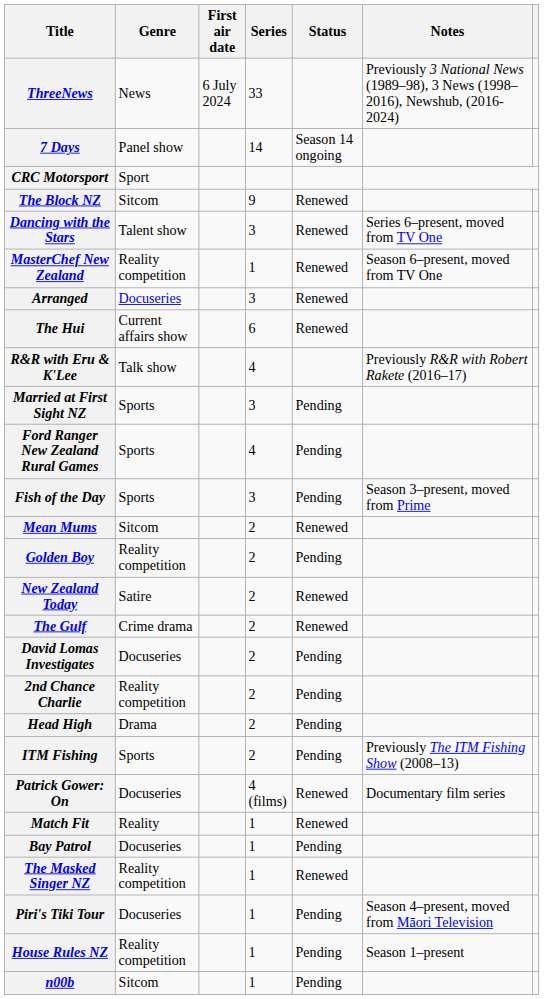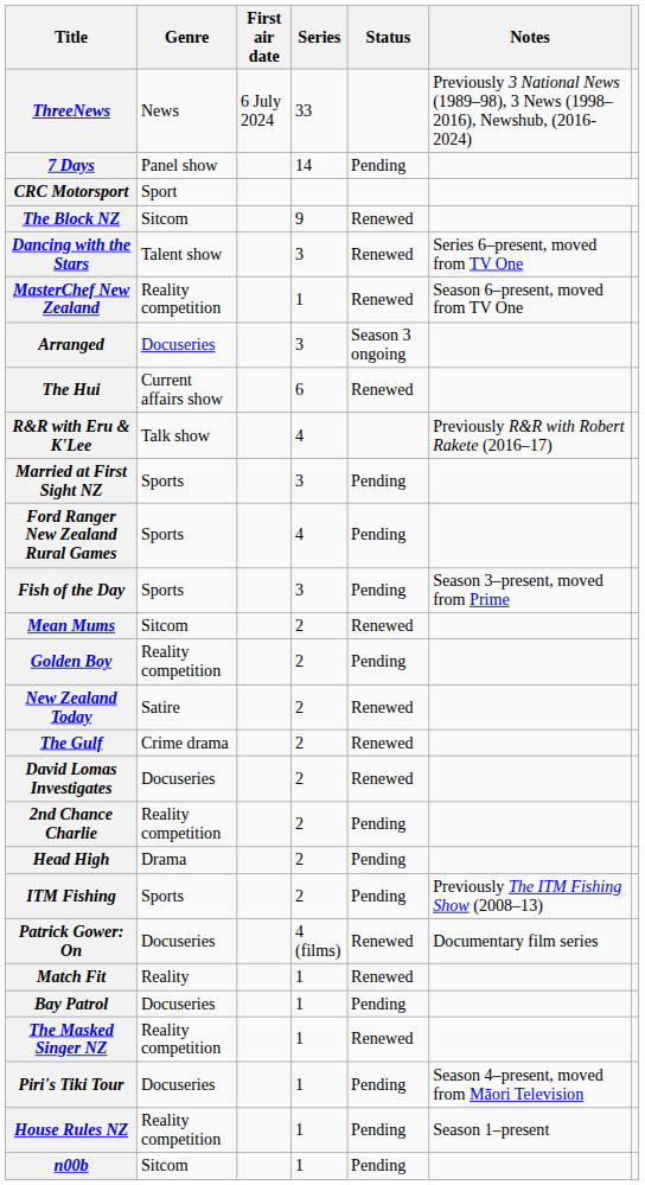 <table class="wikitable plainrowheaders sortable">
 <tr>
 <th scope="col">Title</th>
 <th scope="col">Genre</th>
 <th scope="col">First air date</th>
 <th scope="col">Series</th>
 <th scope="col">Status</th>
 <th scope="col" class="unsortable">Notes</th>
 <th scope="col" class="unsortable"></th>
 </tr>
 <tr>
 <th scope="row"><em><a href='#'>ThreeNews</a></em></th>
 <td>News</td>
 <td>6 July 2024</td>
 <td>33</td>
 <td></td>
 <td>Previously <em>3 National News</em> (1989–98), 3 News (1998–2016), Newshub, (2016-2024)</td>
 </tr>
 <tr>
 <th scope="row"><em><a href='#'>7 Days</a></em></th>
 <td>Panel show</td>
 <td></td>
 <td>14</td>
-<td>Season 14 ongoing</td>
+<td>Pending</td>
 <td></td>
 <td style="text-align:center;"></td>
 </tr>
 <tr>
 <th scope="row"><em>CRC Motorsport</em></th>
 <td>Sport</td>
 <td></td>
 <td></td>
 <td></td>
 </tr>
 <tr>
 <th scope="row"><em><a href='#'>The Block NZ</a></em></th>
 <td>Sitcom</td>
 <td></td>
 <td>9</td>
 <td>Renewed</td>
 <td></td>
 <td style="text-align:center;"></td>
 </tr>
 <tr>
 <th scope="row"><em><a href='#'>Dancing with the Stars</a></em></th>
 <td>Talent show</td>
 <td></td>
 <td>3</td>
 <td>Renewed</td>
 <td>Series 6–present, moved from <a href='#'>TV One</a></td>
 <td style="text-align:center;"></td>
 </tr>
 <tr>
 <th scope="row"><em><a href='#'>MasterChef New Zealand</a></em></th>
 <td>Reality competition</td>
 <td></td>
 <td>1</td>
 <td>Renewed</td>
 <td>Season 6–present, moved from TV One</td>
 <td style="text-align:center;"></td>
 </tr>
 <tr>
 <th scope="row"><em>Arranged</em></th>
 <td><a href='#'>Docuseries</a></td>
 <td></td>
 <td>3</td>
-<td>Renewed</td>
+<td>Season 3 ongoing</td>
 <td></td>
 <td style="text-align:center;"></td>
 </tr>
 <tr>
 <th scope="row"><em>The Hui</em></th>
 <td>Current affairs show</td>
 <td></td>
 <td>6</td>
 <td>Renewed</td>
 <td></td>
 <td style="text-align:center;"></td>
 </tr>
 <tr>
 <th scope="row"><em>R&R with Eru & K'Lee</em></th>
 <td>Talk show</td>
 <td></td>
 <td>4</td>
 <td></td>
 <td>Previously <em>R&R with Robert Rakete</em> (2016–17)</td>
 <td style="text-align:center;"></td>
 </tr>
 <tr>
 <th scope="row"><em>Married at First Sight NZ</em></th>
 <td>Sports</td>
 <td></td>
 <td>3</td>
 <td>Pending</td>
 <td></td>
 <td style="text-align:center;"></td>
 </tr>
 <tr>
 <th scope="row"><em>Ford Ranger New Zealand Rural Games</em></th>
 <td>Sports</td>
 <td></td>
 <td>4</td>
 <td>Pending</td>
 <td></td>
 <td style="text-align:center;"></td>
 </tr>
 <tr>
 <th scope="row"><em>Fish of the Day</em></th>
 <td>Sports</td>
 <td></td>
 <td>3</td>
 <td>Pending</td>
 <td>Season 3–present, moved from <a href='#'>Prime</a></td>
 <td style="text-align:center;"></td>
 </tr>
 <tr>
 <th scope="row"><em><a href='#'>Mean Mums</a></em></th>
 <td>Sitcom</td>
 <td></td>
 <td>2</td>
 <td>Renewed</td>
 <td></td>
 <td style="text-align:center;"></td>
 </tr>
 <tr>
 <th scope="row"><em><a href='#'>Golden Boy</a></em></th>
 <td>Reality competition</td>
 <td></td>
 <td>2</td>
 <td>Pending</td>
 <td></td>
 <td style="text-align:center;"></td>
 </tr>
 <tr>
 <th scope="row"><em><a href='#'>New Zealand Today</a></em></th>
 <td>Satire</td>
 <td></td>
 <td>2</td>
 <td>Renewed</td>
 <td></td>
 <td style="text-align:center;"></td>
 </tr>
 <tr>
 <th scope="row"><em><a href='#'>The Gulf</a></em></th>
 <td>Crime drama</td>
 <td></td>
 <td>2</td>
 <td>Renewed</td>
 <td></td>
 <td style="text-align:center;"></td>
 </tr>
 <tr>
 <th scope="row"><em>David Lomas Investigates</em></th>
 <td>Docuseries</td>
 <td></td>
 <td>2</td>
-<td>Pending</td>
+<td>Renewed</td>
 <td></td>
 <td style="text-align:center;"></td>
 </tr>
 <tr>
 <th scope="row"><em>2nd Chance Charlie</em></th>
 <td>Reality competition</td>
 <td></td>
 <td>2</td>
 <td>Pending</td>
 <td></td>
 <td style="text-align:center;"></td>
 </tr>
 <tr>
 <th scope="row"><em>Head High</em></th>
 <td>Drama</td>
 <td></td>
 <td>2</td>
 <td>Pending</td>
 <td></td>
 <td style="text-align:center;"></td>
 </tr>
 <tr>
 <th scope="row"><em>ITM Fishing</em></th>
 <td>Sports</td>
 <td></td>
 <td>2</td>
 <td>Pending</td>
 <td>Previously <em><a href='#'>The ITM Fishing Show</a></em> (2008–13)</td>
 <td style="text-align:center;"></td>
 </tr>
 <tr>
 <th scope="row"><em>Patrick Gower: On</em></th>
 <td>Docuseries</td>
 <td></td>
 <td>4 (films)</td>
 <td>Renewed</td>
 <td>Documentary film series</td>
 <td style="text-align:center;"></td>
 </tr>
 <tr>
 <th scope="row"><em>Match Fit</em></th>
 <td>Reality</td>
 <td></td>
 <td>1</td>
 <td>Renewed</td>
 <td></td>
 <td style="text-align:center;"></td>
 </tr>
 <tr>
 <th scope="row"><em>Bay Patrol</em></th>
 <td>Docuseries</td>
 <td></td>
 <td>1</td>
 <td>Pending</td>
 <td></td>
 <td style="text-align:center;"></td>
 </tr>
 <tr>
 <th scope="row"><em><a href='#'>The Masked Singer NZ</a></em></th>
 <td>Reality competition</td>
 <td></td>
 <td>1</td>
 <td>Renewed</td>
 <td></td>
 <td style="text-align:center;"></td>
 </tr>
 <tr>
 <th scope="row"><em>Piri's Tiki Tour</em></th>
 <td>Docuseries</td>
 <td></td>
 <td>1</td>
 <td>Pending</td>
 <td>Season 4–present, moved from <a href='#'>Māori Television</a></td>
 <td style="text-align:center;"></td>
 </tr>
 <tr>
 <th scope="row"><em><a href='#'>House Rules NZ</a></em></th>
 <td>Reality competition</td>
 <td></td>
 <td>1</td>
 <td>Pending</td>
 <td>Season 1–present</td>
 <td style="text-align:center;"></td>
 </tr>
 <tr>
 <th scope="row"><em><a href='#'>n00b</a></em></th>
 <td>Sitcom</td>
 <td></td>
 <td>1</td>
 <td>Pending</td>
 <td></td>
 <td style="text-align:center;"></td>
 </tr>
 </table>
